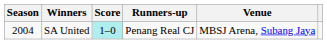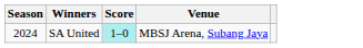 <table class="wikitable">
 <tr>
 <th>Season</th>
 <th>Winners</th>
 <th>Score</th>
-<th>Runners-up</th>
 <th>Venue</th>
 <th></th>
 </tr>
 <tr>
-<td align=center>2004</td>
+<td align=center>2024</td>
 <td>SA United</td>
 <td align=center style="background: paleturquoise;">1–0</td>
-<td>Penang Real CJ</td>
 <td>MBSJ Arena, <a href='#'>Subang Jaya</a></td>
 <td align=center></td>
 </tr>
 </table>
